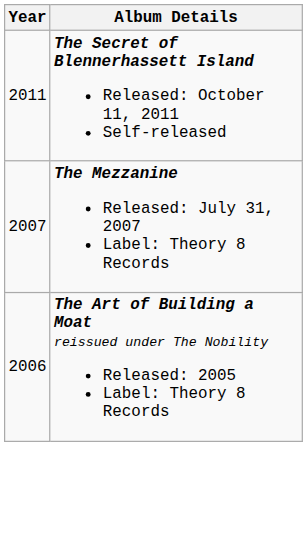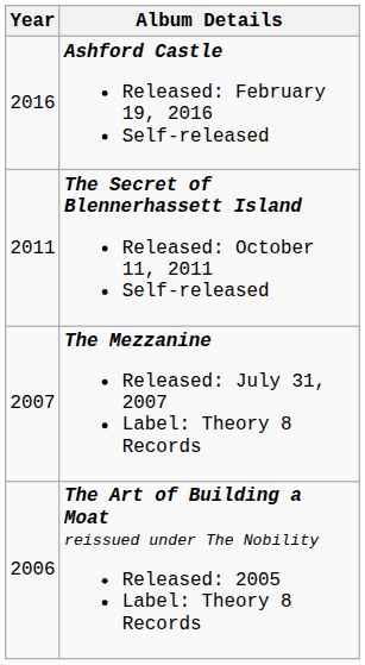 <table class="wikitable" style="text-align:center;">
 <tr>
 <th rowspan="1">Year</th>
 <th rowspan="1" width="200">Album Details</th>
+</tr>
+<tr>
+<td>2016</td>
+<td align="left"><strong><em>Ashford Castle</em></strong><br><ul><li>Released: February 19, 2016</li><li>Self-released</li></ul></td>
 </tr>
 <tr>
 <td>2011</td>
 <td align="left"><strong><em>The Secret of Blennerhassett Island</em></strong><br><ul><li>Released: October 11, 2011</li><li>Self-released</li></ul></td>
 </tr>
 <tr>
 <td>2007</td>
 <td align="left"><strong><em>The Mezzanine</em></strong><br><ul><li>Released: July 31, 2007</li><li>Label: Theory 8 Records</li></ul></td>
 </tr>
 <tr>
 <td>2006</td>
 <td align="left"><strong><em>The Art of Building a Moat</em></strong><br><small><em>reissued under The Nobility</em></small><br><ul><li>Released: 2005</li><li>Label: Theory 8 Records</li></ul></td>
 </tr>
 </table>
